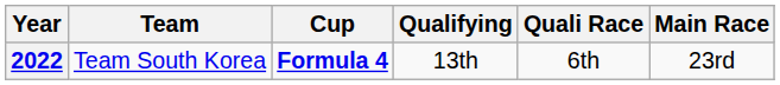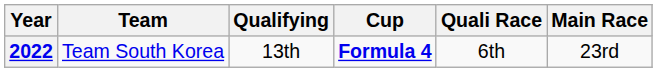 <table class="wikitable" style="text-align:center; font-size:90%">
 <tr>
 <th>Year</th>
 <th>Team</th>
+<th>Qualifying</th>
 <th>Cup</th>
-<th>Qualifying</th>
 <th>Quali Race</th>
 <th>Main Race</th>
 </tr>
 <tr>
 <th><a href='#'>2022</a></th>
 <td nowrap align="left"> <a href='#'>Team South Korea</a></td>
+<td>13th</td>
 <td><a href='#'><strong><span>Formula 4</span></strong></a></td>
-<td>13th</td>
 <td>6th</td>
 <td>23rd</td>
 </tr>
 </table>
